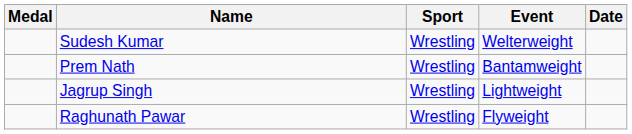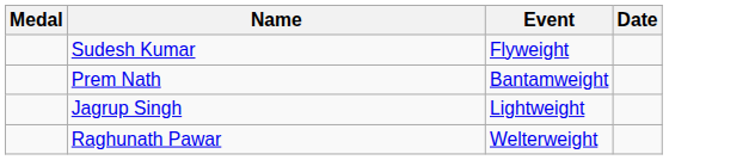 <table class="wikitable sortable">
 <tr>
 <th>Medal</th>
 <th width=350px>Name</th>
-<th>Sport</th>
 <th>Event</th>
 <th>Date</th>
 </tr>
 <tr>
 <td></td>
 <td><a href='#'>Sudesh Kumar</a></td>
-<td><a href='#'>Wrestling</a></td>
-<td><a href='#'>Welterweight</a></td>
+<td><a href='#'>Flyweight</a></td>
 <td></td>
 </tr>
 <tr>
 <td></td>
 <td><a href='#'>Prem Nath</a></td>
-<td><a href='#'>Wrestling</a></td>
 <td><a href='#'>Bantamweight</a></td>
 <td></td>
 </tr>
 <tr>
 <td></td>
 <td><a href='#'>Jagrup Singh</a></td>
-<td><a href='#'>Wrestling</a></td>
 <td><a href='#'>Lightweight</a></td>
 <td></td>
 </tr>
 <tr>
 <td></td>
 <td><a href='#'>Raghunath Pawar</a></td>
-<td><a href='#'>Wrestling</a></td>
-<td><a href='#'>Flyweight</a></td>
+<td><a href='#'>Welterweight</a></td>
 <td></td>
 </tr>
 </table>
